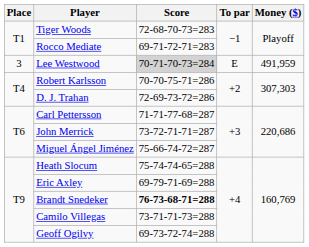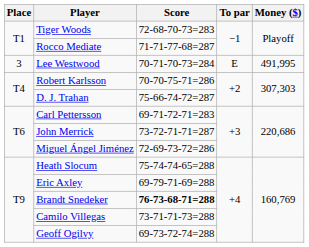 <table class="wikitable">
 <tr>
 <th>Place</th>
 <th>Player</th>
 <th>Score</th>
 <th>To par</th>
 <th>Money (<a href='#'>$</a>)</th>
 </tr>
 <tr>
 <td rowspan="2" align=center>T1</td>
 <td> <a href='#'>Tiger Woods</a></td>
 <td>72-68-70-73=283</td>
 <td rowspan="2" align=center>−1</td>
 <td rowspan="2" align=center>Playoff</td>
 </tr>
 <tr>
 <td> <a href='#'>Rocco Mediate</a></td>
-<td>69-71-72-71=283</td>
+<td>71-71-77-68=287</td>
 </tr>
 <tr>
 <td align=center>3</td>
 <td> <a href='#'>Lee Westwood</a></td>
-<td style="background: lightgrey;">70-71-70-73=284</td>
+<td>70-71-70-73=284</td>
 <td align=center>E</td>
-<td align=center>491,959</td>
+<td align=center>491,995</td>
 </tr>
 <tr>
 <td rowspan="2" align=center>T4</td>
 <td> <a href='#'>Robert Karlsson</a></td>
 <td>70-70-75-71=286</td>
 <td rowspan="2" align=center>+2</td>
 <td rowspan="2" align=center>307,303</td>
 </tr>
 <tr>
 <td> <a href='#'>D. J. Trahan</a></td>
-<td>72-69-73-72=286</td>
+<td>75-66-74-72=287</td>
 </tr>
 <tr>
 <td rowspan="3" align=center>T6</td>
 <td> <a href='#'>Carl Pettersson</a></td>
-<td>71-71-77-68=287</td>
+<td>69-71-72-71=283</td>
 <td rowspan="3" align=center>+3</td>
 <td rowspan="3" align=center>220,686</td>
 </tr>
 <tr>
 <td> <a href='#'>John Merrick</a></td>
 <td>73-72-71-71=287</td>
 </tr>
 <tr>
 <td> <a href='#'>Miguel Ángel Jiménez</a></td>
-<td>75-66-74-72=287</td>
+<td>72-69-73-72=286</td>
 </tr>
 <tr>
 <td rowspan="5" align=center>T9</td>
 <td> <a href='#'>Heath Slocum</a></td>
 <td>75-74-74-65=288</td>
 <td rowspan="5" align=center>+4</td>
 <td rowspan="5" align=center>160,769</td>
 </tr>
 <tr>
 <td> <a href='#'>Eric Axley</a></td>
 <td>69-79-71-69=288</td>
 </tr>
 <tr>
 <td> <a href='#'>Brandt Snedeker</a></td>
 <td><strong>76-73-68-71=288</strong></td>
 </tr>
 <tr>
 <td> <a href='#'>Camilo Villegas</a></td>
 <td>73-71-71-73=288</td>
 </tr>
 <tr>
 <td> <a href='#'>Geoff Ogilvy</a></td>
 <td>69-73-72-74=288</td>
 </tr>
 </table>
